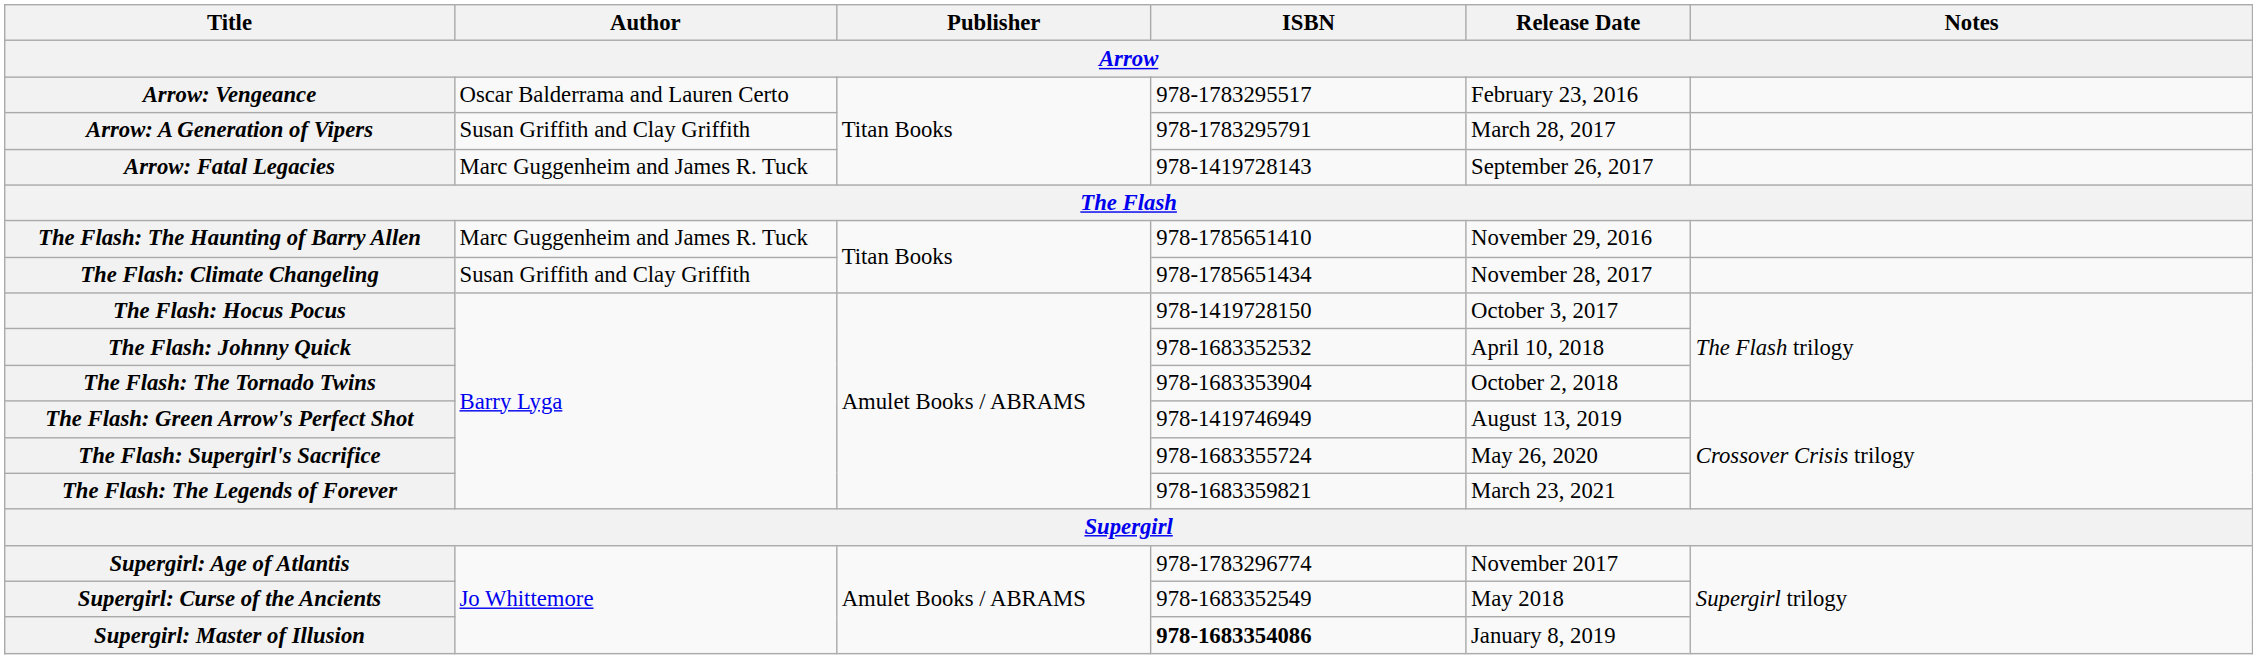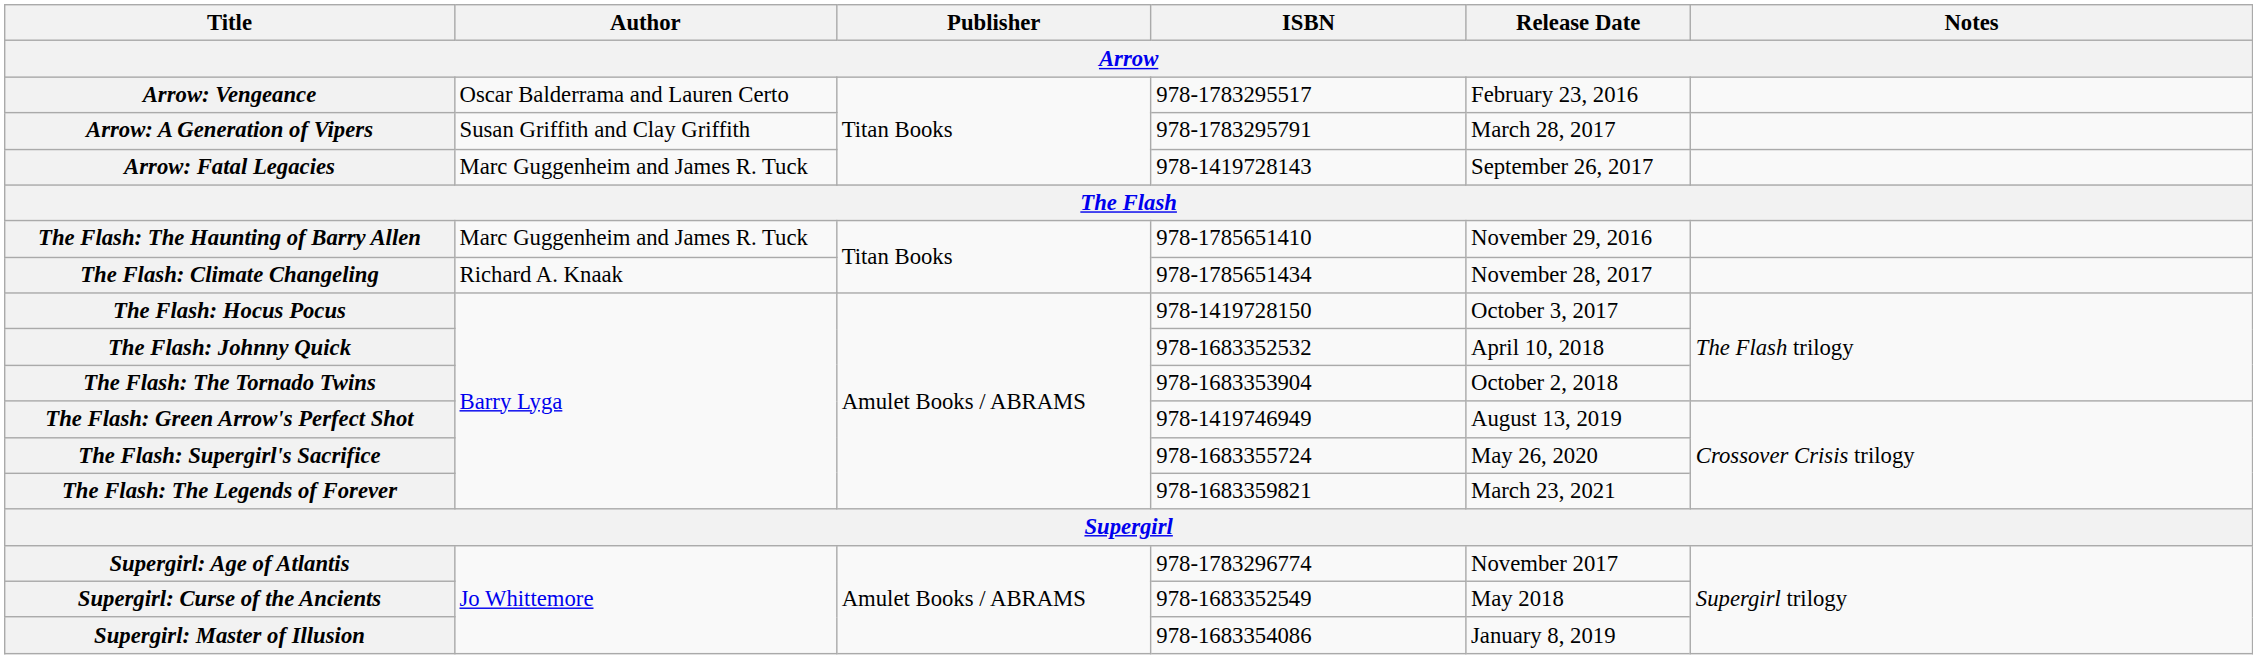 <table class="wikitable" width=100%>
 <tr>
 <th width=20%>Title</th>
 <th width=17%>Author</th>
 <th width=14%>Publisher</th>
 <th width=14%>ISBN</th>
 <th width=10%>Release Date</th>
 <th width=25%>Notes</th>
 </tr>
 <tr>
 <th colspan="6"><em><a href='#'>Arrow</a></em></th>
 </tr>
 <tr>
 <th><em>Arrow: Vengeance</em></th>
 <td>Oscar Balderrama and Lauren Certo</td>
 <td rowspan="3">Titan Books</td>
 <td>978-1783295517</td>
 <td>February 23, 2016</td>
 <td></td>
 </tr>
 <tr>
 <th><em>Arrow: A Generation of Vipers</em></th>
 <td>Susan Griffith and Clay Griffith</td>
 <td>978-1783295791</td>
 <td>March 28, 2017</td>
 <td></td>
 </tr>
 <tr>
 <th><em>Arrow: Fatal Legacies</em></th>
 <td>Marc Guggenheim and James R. Tuck</td>
 <td>978-1419728143</td>
 <td>September 26, 2017</td>
 <td></td>
 </tr>
 <tr>
 <th colspan="6"><em><a href='#'>The Flash</a></em></th>
 </tr>
 <tr>
 <th><em>The Flash: The Haunting of Barry Allen</em></th>
 <td>Marc Guggenheim and James R. Tuck</td>
 <td rowspan="2">Titan Books</td>
 <td>978-1785651410</td>
 <td>November 29, 2016</td>
 <td></td>
 </tr>
 <tr>
 <th><em>The Flash: Climate Changeling</em></th>
-<td>Susan Griffith and Clay Griffith</td>
+<td>Richard A. Knaak</td>
 <td>978-1785651434</td>
 <td>November 28, 2017</td>
 <td></td>
 </tr>
 <tr>
 <th><em>The Flash: Hocus Pocus</em></th>
 <td rowspan="6"><a href='#'>Barry Lyga</a></td>
 <td rowspan="6">Amulet Books / ABRAMS</td>
 <td>978-1419728150</td>
 <td>October 3, 2017</td>
 <td rowspan="3"><em>The Flash</em> trilogy</td>
 </tr>
 <tr>
 <th><em>The Flash: Johnny Quick</em></th>
 <td>978-1683352532</td>
 <td>April 10, 2018</td>
 </tr>
 <tr>
 <th><em>The Flash: The Tornado Twins</em></th>
 <td>978-1683353904</td>
 <td>October 2, 2018</td>
 </tr>
 <tr>
 <th><em>The Flash: Green Arrow's Perfect Shot</em></th>
 <td>978-1419746949</td>
 <td>August 13, 2019</td>
 <td rowspan="3"><em>Crossover Crisis</em> trilogy</td>
 </tr>
 <tr>
 <th><em>The Flash: Supergirl's Sacrifice</em></th>
 <td>978-1683355724</td>
 <td>May 26, 2020</td>
 </tr>
 <tr>
 <th><em>The Flash: The Legends of Forever</em></th>
 <td>978-1683359821</td>
 <td>March 23, 2021</td>
 </tr>
 <tr>
 <th colspan="6"><em><a href='#'>Supergirl</a></em></th>
 </tr>
 <tr>
 <th><em>Supergirl: Age of Atlantis</em></th>
 <td rowspan="3"><a href='#'>Jo Whittemore</a></td>
 <td rowspan="3">Amulet Books / ABRAMS</td>
 <td>978-1783296774</td>
 <td>November 2017</td>
 <td rowspan="3"><em>Supergirl</em> trilogy</td>
 </tr>
 <tr>
 <th><em>Supergirl: Curse of the Ancients</em></th>
 <td>978-1683352549</td>
 <td>May 2018</td>
 </tr>
 <tr>
 <th><em>Supergirl: Master of Illusion</em></th>
-<td><strong>978-1683354086</strong></td>
+<td>978-1683354086</td>
 <td>January 8, 2019</td>
 </tr>
 </table>
